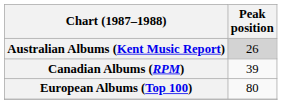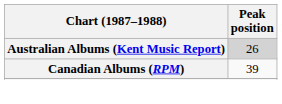 <table class="wikitable sortable plainrowheaders">
 <tr>
 <th scope="col">Chart (1987–1988)</th>
 <th scope="col">Peak<br>position</th>
 </tr>
 <tr>
 <th scope="row">Australian Albums (<a href='#'>Kent Music Report</a>)</th>
 <td style="background: lightgrey; text-align:center;">26</td>
 </tr>
 <tr>
 <th scope="row">Canadian Albums (<em><a href='#'>RPM</a></em>)</th>
 <td style="text-align:center;">39</td>
 </tr>
 <tr>
-<th scope="row">European Albums (<a href='#'>Top 100</a>)</th>
-<td style="text-align:center;">80</td>
-</tr>
-<tr>
 </tr>
 <tr>
 </tr>
 <tr>
 </tr>
 </table>
